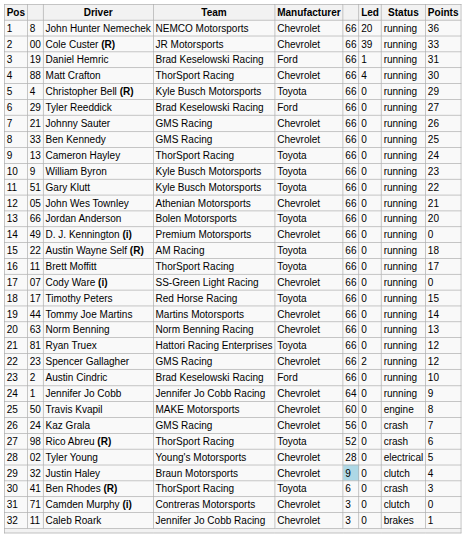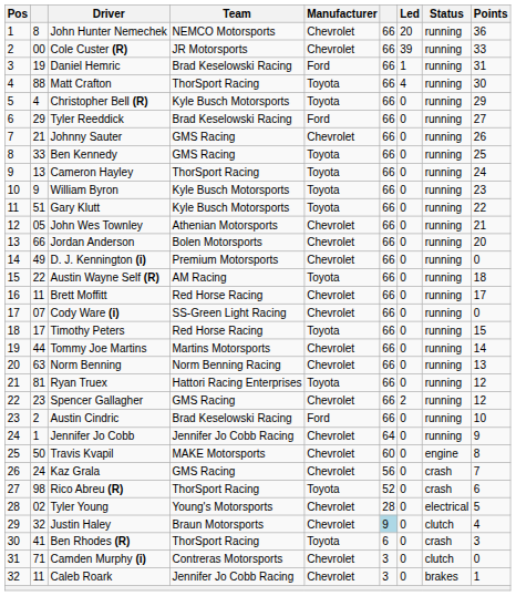 <table class="wikitable" style="font-size:95%">
 <tr>
 <th>Pos</th>
 <th></th>
 <th>Driver</th>
 <th>Team</th>
 <th>Manufacturer</th>
 <th></th>
 <th>Led</th>
 <th>Status</th>
 <th>Points</th>
 </tr>
 <tr>
 <td>1</td>
 <td>8</td>
 <td>John Hunter Nemechek</td>
 <td>NEMCO Motorsports</td>
 <td>Chevrolet</td>
 <td>66</td>
 <td>20</td>
 <td>running</td>
 <td>36</td>
 </tr>
 <tr>
 <td>2</td>
 <td>00</td>
 <td>Cole Custer <strong>(R)</strong></td>
 <td>JR Motorsports</td>
 <td>Chevrolet</td>
 <td>66</td>
 <td>39</td>
 <td>running</td>
 <td>33</td>
 </tr>
 <tr>
 <td>3</td>
 <td>19</td>
 <td>Daniel Hemric</td>
 <td>Brad Keselowski Racing</td>
 <td>Ford</td>
 <td>66</td>
 <td>1</td>
 <td>running</td>
 <td>31</td>
 </tr>
 <tr>
 <td>4</td>
 <td>88</td>
 <td>Matt Crafton</td>
 <td>ThorSport Racing</td>
-<td>Chevrolet</td>
+<td>Toyota</td>
 <td>66</td>
 <td>4</td>
 <td>running</td>
 <td>30</td>
 </tr>
 <tr>
 <td>5</td>
 <td>4</td>
 <td>Christopher Bell <strong>(R)</strong></td>
 <td>Kyle Busch Motorsports</td>
 <td>Toyota</td>
 <td>66</td>
 <td>0</td>
 <td>running</td>
 <td>29</td>
 </tr>
 <tr>
 <td>6</td>
 <td>29</td>
 <td>Tyler Reeddick</td>
 <td>Brad Keselowski Racing</td>
 <td>Ford</td>
 <td>66</td>
 <td>0</td>
 <td>running</td>
 <td>27</td>
 </tr>
 <tr>
 <td>7</td>
 <td>21</td>
 <td>Johnny Sauter</td>
 <td>GMS Racing</td>
 <td>Chevrolet</td>
 <td>66</td>
 <td>0</td>
 <td>running</td>
 <td>26</td>
 </tr>
 <tr>
 <td>8</td>
 <td>33</td>
 <td>Ben Kennedy</td>
 <td>GMS Racing</td>
-<td>Chevrolet</td>
+<td>Toyota</td>
 <td>66</td>
 <td>0</td>
 <td>running</td>
 <td>25</td>
 </tr>
 <tr>
 <td>9</td>
 <td>13</td>
 <td>Cameron Hayley</td>
 <td>ThorSport Racing</td>
 <td>Toyota</td>
 <td>66</td>
 <td>0</td>
 <td>running</td>
 <td>24</td>
 </tr>
 <tr>
 <td>10</td>
 <td>9</td>
 <td>William Byron</td>
 <td>Kyle Busch Motorsports</td>
 <td>Toyota</td>
 <td>66</td>
 <td>0</td>
 <td>running</td>
 <td>23</td>
 </tr>
 <tr>
 <td>11</td>
 <td>51</td>
 <td>Gary Klutt</td>
 <td>Kyle Busch Motorsports</td>
 <td>Toyota</td>
 <td>66</td>
 <td>0</td>
 <td>running</td>
 <td>22</td>
 </tr>
 <tr>
 <td>12</td>
 <td>05</td>
 <td>John Wes Townley</td>
 <td>Athenian Motorsports</td>
 <td>Chevrolet</td>
 <td>66</td>
 <td>0</td>
 <td>running</td>
 <td>21</td>
 </tr>
 <tr>
 <td>13</td>
 <td>66</td>
 <td>Jordan Anderson</td>
 <td>Bolen Motorsports</td>
-<td>Toyota</td>
+<td>Chevrolet</td>
 <td>66</td>
 <td>0</td>
 <td>running</td>
 <td>20</td>
 </tr>
 <tr>
 <td>14</td>
 <td>49</td>
 <td>D. J. Kennington <strong>(i)</strong></td>
 <td>Premium Motorsports</td>
 <td>Chevrolet</td>
 <td>66</td>
 <td>0</td>
 <td>running</td>
 <td>0</td>
 </tr>
 <tr>
 <td>15</td>
 <td>22</td>
 <td>Austin Wayne Self <strong>(R)</strong></td>
 <td>AM Racing</td>
 <td>Toyota</td>
 <td>66</td>
 <td>0</td>
 <td>running</td>
 <td>18</td>
 </tr>
 <tr>
 <td>16</td>
 <td>11</td>
 <td>Brett Moffitt</td>
-<td>ThorSport Racing</td>
-<td>Toyota</td>
+<td>Red Horse Racing</td>
+<td>Chevrolet</td>
 <td>66</td>
 <td>0</td>
 <td>running</td>
 <td>17</td>
 </tr>
 <tr>
 <td>17</td>
 <td>07</td>
 <td>Cody Ware <strong>(i)</strong></td>
 <td>SS-Green Light Racing</td>
 <td>Chevrolet</td>
 <td>66</td>
 <td>0</td>
 <td>running</td>
 <td>0</td>
 </tr>
 <tr>
 <td>18</td>
 <td>17</td>
 <td>Timothy Peters</td>
 <td>Red Horse Racing</td>
 <td>Toyota</td>
 <td>66</td>
 <td>0</td>
 <td>running</td>
 <td>15</td>
 </tr>
 <tr>
 <td>19</td>
 <td>44</td>
 <td>Tommy Joe Martins</td>
 <td>Martins Motorsports</td>
 <td>Chevrolet</td>
 <td>66</td>
 <td>0</td>
 <td>running</td>
 <td>14</td>
 </tr>
 <tr>
 <td>20</td>
 <td>63</td>
 <td>Norm Benning</td>
 <td>Norm Benning Racing</td>
 <td>Chevrolet</td>
 <td>66</td>
 <td>0</td>
 <td>running</td>
 <td>13</td>
 </tr>
 <tr>
 <td>21</td>
 <td>81</td>
 <td>Ryan Truex</td>
 <td>Hattori Racing Enterprises</td>
 <td>Toyota</td>
 <td>66</td>
 <td>0</td>
 <td>running</td>
 <td>12</td>
 </tr>
 <tr>
 <td>22</td>
 <td>23</td>
 <td>Spencer Gallagher</td>
 <td>GMS Racing</td>
 <td>Chevrolet</td>
 <td>66</td>
 <td>2</td>
 <td>running</td>
 <td>12</td>
 </tr>
 <tr>
 <td>23</td>
 <td>2</td>
 <td>Austin Cindric</td>
 <td>Brad Keselowski Racing</td>
 <td>Ford</td>
 <td>66</td>
 <td>0</td>
 <td>running</td>
 <td>10</td>
 </tr>
 <tr>
 <td>24</td>
 <td>1</td>
 <td>Jennifer Jo Cobb</td>
 <td>Jennifer Jo Cobb Racing</td>
 <td>Chevrolet</td>
 <td>64</td>
 <td>0</td>
 <td>running</td>
 <td>9</td>
 </tr>
 <tr>
 <td>25</td>
 <td>50</td>
 <td>Travis Kvapil</td>
 <td>MAKE Motorsports</td>
 <td>Chevrolet</td>
 <td>60</td>
 <td>0</td>
 <td>engine</td>
 <td>8</td>
 </tr>
 <tr>
 <td>26</td>
 <td>24</td>
 <td>Kaz Grala</td>
 <td>GMS Racing</td>
 <td>Chevrolet</td>
 <td>56</td>
 <td>0</td>
 <td>crash</td>
 <td>7</td>
 </tr>
 <tr>
 <td>27</td>
 <td>98</td>
 <td>Rico Abreu <strong>(R)</strong></td>
 <td>ThorSport Racing</td>
 <td>Toyota</td>
 <td>52</td>
 <td>0</td>
 <td>crash</td>
 <td>6</td>
 </tr>
 <tr>
 <td>28</td>
 <td>02</td>
 <td>Tyler Young</td>
 <td>Young's Motorsports</td>
 <td>Chevrolet</td>
 <td>28</td>
 <td>0</td>
 <td>electrical</td>
 <td>5</td>
 </tr>
 <tr>
 <td>29</td>
 <td>32</td>
 <td>Justin Haley</td>
 <td>Braun Motorsports</td>
 <td>Chevrolet</td>
 <td style="background: lightblue;">9</td>
 <td>0</td>
 <td>clutch</td>
 <td>4</td>
 </tr>
 <tr>
 <td>30</td>
 <td>41</td>
 <td>Ben Rhodes <strong>(R)</strong></td>
 <td>ThorSport Racing</td>
 <td>Toyota</td>
 <td>6</td>
 <td>0</td>
 <td>crash</td>
 <td>3</td>
 </tr>
 <tr>
 <td>31</td>
 <td>71</td>
 <td>Camden Murphy <strong>(i)</strong></td>
 <td>Contreras Motorsports</td>
 <td>Chevrolet</td>
 <td>3</td>
 <td>0</td>
 <td>clutch</td>
 <td>0</td>
 </tr>
 <tr>
 <td>32</td>
 <td>11</td>
 <td>Caleb Roark</td>
 <td>Jennifer Jo Cobb Racing</td>
 <td>Chevrolet</td>
 <td>3</td>
 <td>0</td>
 <td>brakes</td>
 <td>1</td>
 </tr>
 <tr>
 <th colspan="9"></th>
 </tr>
 </table>
